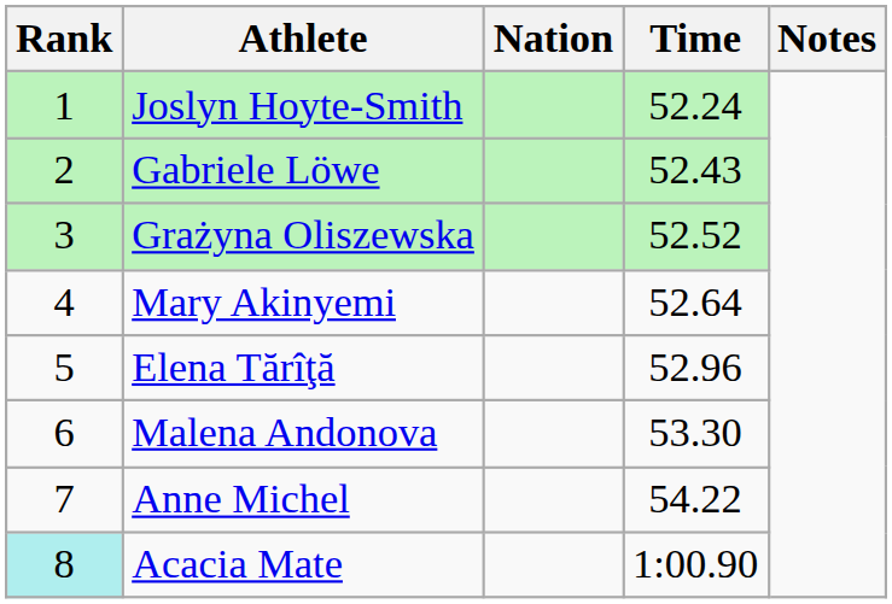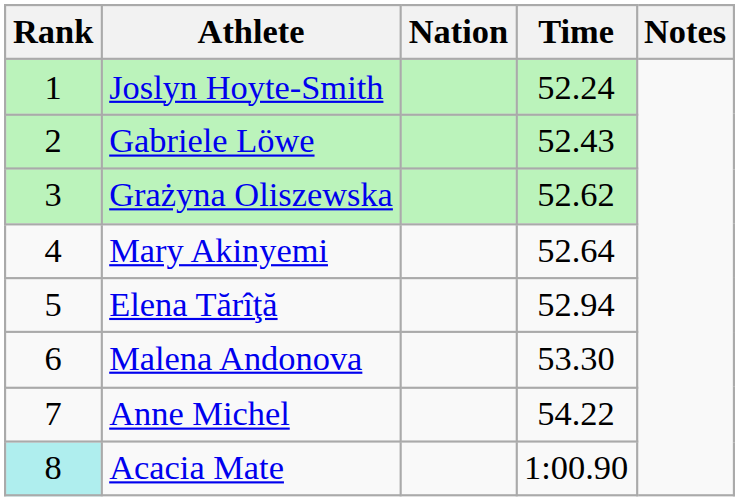 <table class="wikitable sortable" style="text-align:center">
 <tr>
 <th>Rank</th>
 <th>Athlete</th>
 <th>Nation</th>
 <th>Time</th>
 <th>Notes</th>
 </tr>
 <tr style="background:#bbf3bb;">
 <td>1</td>
 <td align=left><a href='#'>Joslyn Hoyte-Smith</a></td>
 <td align=left></td>
 <td>52.24</td>
 </tr>
 <tr style="background:#bbf3bb;">
 <td>2</td>
 <td align=left><a href='#'>Gabriele Löwe</a></td>
 <td align=left></td>
 <td>52.43</td>
 </tr>
 <tr style="background:#bbf3bb;">
 <td>3</td>
 <td align=left><a href='#'>Grażyna Oliszewska</a></td>
 <td align=left></td>
-<td>52.52</td>
+<td>52.62</td>
 </tr>
 <tr>
 <td>4</td>
 <td align=left><a href='#'>Mary Akinyemi</a></td>
 <td align=left></td>
 <td>52.64</td>
 </tr>
 <tr>
 <td>5</td>
 <td align=left><a href='#'>Elena Tărîţă</a></td>
 <td align=left></td>
-<td>52.96</td>
+<td>52.94</td>
 </tr>
 <tr>
 <td>6</td>
 <td align=left><a href='#'>Malena Andonova</a></td>
 <td align=left></td>
 <td>53.30</td>
 </tr>
 <tr>
 <td>7</td>
 <td align=left><a href='#'>Anne Michel</a></td>
 <td align=left></td>
 <td>54.22</td>
 </tr>
 <tr>
 <td style="background: paleturquoise;">8</td>
 <td align=left><a href='#'>Acacia Mate</a></td>
 <td align=left></td>
 <td>1:00.90</td>
 </tr>
 </table>
